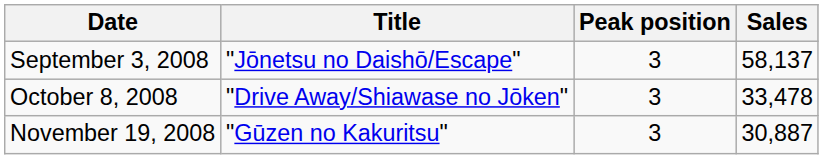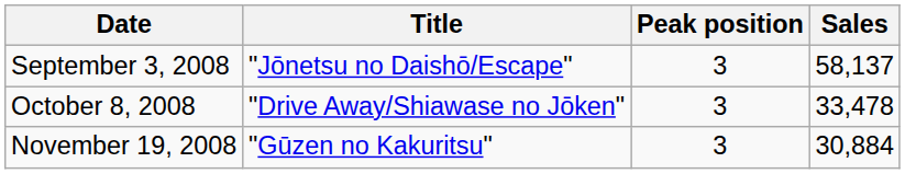 <table class="wikitable">
 <tr>
 <th>Date</th>
 <th>Title</th>
 <th>Peak position</th>
 <th>Sales</th>
 </tr>
 <tr>
 <td>September 3, 2008</td>
 <td>"<a href='#'>Jōnetsu no Daishō/Escape</a>"</td>
 <td style="text-align:center;">3</td>
 <td>58,137</td>
 </tr>
 <tr>
 <td>October 8, 2008</td>
 <td>"<a href='#'>Drive Away/Shiawase no Jōken</a>"</td>
 <td style="text-align:center;">3</td>
 <td>33,478</td>
 </tr>
 <tr>
 <td>November 19, 2008</td>
 <td>"<a href='#'>Gūzen no Kakuritsu</a>"</td>
 <td style="text-align:center;">3</td>
-<td>30,887</td>
+<td>30,884</td>
 </tr>
 </table>
